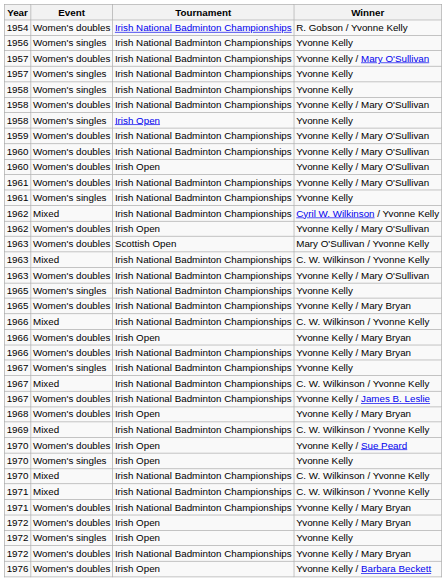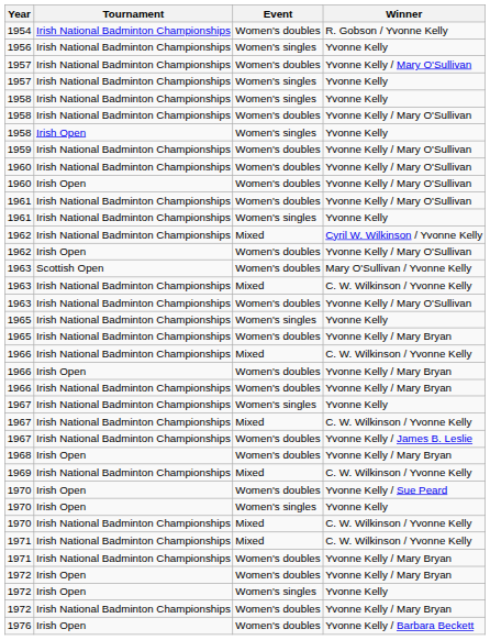 <table class=wikitable style=font-size:90%;>
 <tr>
 <th>Year</th>
+<th>Tournament</th>
 <th>Event</th>
-<th>Tournament</th>
 <th>Winner</th>
 </tr>
 <tr>
 <td>1954</td>
+<td><a href='#'>Irish National Badminton Championships</a></td>
 <td>Women's doubles</td>
-<td><a href='#'>Irish National Badminton Championships</a></td>
 <td>R. Gobson / Yvonne Kelly</td>
 </tr>
 <tr>
 <td>1956</td>
+<td>Irish National Badminton Championships</td>
 <td>Women's singles</td>
-<td>Irish National Badminton Championships</td>
 <td>Yvonne Kelly</td>
 </tr>
 <tr>
 <td>1957</td>
+<td>Irish National Badminton Championships</td>
 <td>Women's doubles</td>
-<td>Irish National Badminton Championships</td>
 <td>Yvonne Kelly / <a href='#'>Mary O'Sullivan</a></td>
 </tr>
 <tr>
 <td>1957</td>
+<td>Irish National Badminton Championships</td>
 <td>Women's singles</td>
-<td>Irish National Badminton Championships</td>
 <td>Yvonne Kelly</td>
 </tr>
 <tr>
 <td>1958</td>
+<td>Irish National Badminton Championships</td>
 <td>Women's singles</td>
-<td>Irish National Badminton Championships</td>
 <td>Yvonne Kelly</td>
 </tr>
 <tr>
 <td>1958</td>
+<td>Irish National Badminton Championships</td>
 <td>Women's doubles</td>
-<td>Irish National Badminton Championships</td>
 <td>Yvonne Kelly / Mary O'Sullivan</td>
 </tr>
 <tr>
 <td>1958</td>
+<td><a href='#'>Irish Open</a></td>
 <td>Women's singles</td>
-<td><a href='#'>Irish Open</a></td>
 <td>Yvonne Kelly</td>
 </tr>
 <tr>
 <td>1959</td>
+<td>Irish National Badminton Championships</td>
 <td>Women's doubles</td>
-<td>Irish National Badminton Championships</td>
 <td>Yvonne Kelly / Mary O'Sullivan</td>
 </tr>
 <tr>
 <td>1960</td>
+<td>Irish National Badminton Championships</td>
 <td>Women's doubles</td>
-<td>Irish National Badminton Championships</td>
 <td>Yvonne Kelly / Mary O'Sullivan</td>
 </tr>
 <tr>
 <td>1960</td>
+<td>Irish Open</td>
 <td>Women's doubles</td>
-<td>Irish Open</td>
 <td>Yvonne Kelly / Mary O'Sullivan</td>
 </tr>
 <tr>
 <td>1961</td>
+<td>Irish National Badminton Championships</td>
 <td>Women's doubles</td>
-<td>Irish National Badminton Championships</td>
 <td>Yvonne Kelly / Mary O'Sullivan</td>
 </tr>
 <tr>
 <td>1961</td>
+<td>Irish National Badminton Championships</td>
 <td>Women's singles</td>
-<td>Irish National Badminton Championships</td>
 <td>Yvonne Kelly</td>
 </tr>
 <tr>
 <td>1962</td>
+<td>Irish National Badminton Championships</td>
 <td>Mixed</td>
-<td>Irish National Badminton Championships</td>
 <td><a href='#'>Cyril W. Wilkinson</a> / Yvonne Kelly</td>
 </tr>
 <tr>
 <td>1962</td>
+<td>Irish Open</td>
 <td>Women's doubles</td>
-<td>Irish Open</td>
 <td>Yvonne Kelly / Mary O'Sullivan</td>
 </tr>
 <tr>
 <td>1963</td>
+<td>Scottish Open</td>
 <td>Women's doubles</td>
-<td>Scottish Open</td>
 <td>Mary O'Sullivan / Yvonne Kelly</td>
 </tr>
 <tr>
 <td>1963</td>
+<td>Irish National Badminton Championships</td>
 <td>Mixed</td>
-<td>Irish National Badminton Championships</td>
 <td>C. W. Wilkinson / Yvonne Kelly</td>
 </tr>
 <tr>
 <td>1963</td>
+<td>Irish National Badminton Championships</td>
 <td>Women's doubles</td>
-<td>Irish National Badminton Championships</td>
 <td>Yvonne Kelly / Mary O'Sullivan</td>
 </tr>
 <tr>
 <td>1965</td>
+<td>Irish National Badminton Championships</td>
 <td>Women's singles</td>
-<td>Irish National Badminton Championships</td>
 <td>Yvonne Kelly</td>
 </tr>
 <tr>
 <td>1965</td>
+<td>Irish National Badminton Championships</td>
 <td>Women's doubles</td>
-<td>Irish National Badminton Championships</td>
 <td>Yvonne Kelly / Mary Bryan</td>
 </tr>
 <tr>
 <td>1966</td>
+<td>Irish National Badminton Championships</td>
 <td>Mixed</td>
-<td>Irish National Badminton Championships</td>
 <td>C. W. Wilkinson / Yvonne Kelly</td>
 </tr>
 <tr>
 <td>1966</td>
+<td>Irish Open</td>
 <td>Women's doubles</td>
-<td>Irish Open</td>
 <td>Yvonne Kelly / Mary Bryan</td>
 </tr>
 <tr>
 <td>1966</td>
+<td>Irish National Badminton Championships</td>
 <td>Women's doubles</td>
-<td>Irish National Badminton Championships</td>
 <td>Yvonne Kelly / Mary Bryan</td>
 </tr>
 <tr>
 <td>1967</td>
+<td>Irish National Badminton Championships</td>
 <td>Women's singles</td>
-<td>Irish National Badminton Championships</td>
 <td>Yvonne Kelly</td>
 </tr>
 <tr>
 <td>1967</td>
+<td>Irish National Badminton Championships</td>
 <td>Mixed</td>
-<td>Irish National Badminton Championships</td>
 <td>C. W. Wilkinson / Yvonne Kelly</td>
 </tr>
 <tr>
 <td>1967</td>
+<td>Irish National Badminton Championships</td>
 <td>Women's doubles</td>
-<td>Irish National Badminton Championships</td>
 <td>Yvonne Kelly / <a href='#'>James B. Leslie</a></td>
 </tr>
 <tr>
 <td>1968</td>
+<td>Irish Open</td>
 <td>Women's doubles</td>
-<td>Irish Open</td>
 <td>Yvonne Kelly / Mary Bryan</td>
 </tr>
 <tr>
 <td>1969</td>
+<td>Irish National Badminton Championships</td>
 <td>Mixed</td>
-<td>Irish National Badminton Championships</td>
 <td>C. W. Wilkinson / Yvonne Kelly</td>
 </tr>
 <tr>
 <td>1970</td>
+<td>Irish Open</td>
 <td>Women's doubles</td>
-<td>Irish Open</td>
 <td>Yvonne Kelly / <a href='#'>Sue Peard</a></td>
 </tr>
 <tr>
 <td>1970</td>
+<td>Irish Open</td>
 <td>Women's singles</td>
-<td>Irish Open</td>
 <td>Yvonne Kelly</td>
 </tr>
 <tr>
 <td>1970</td>
+<td>Irish National Badminton Championships</td>
 <td>Mixed</td>
-<td>Irish National Badminton Championships</td>
 <td>C. W. Wilkinson / Yvonne Kelly</td>
 </tr>
 <tr>
 <td>1971</td>
+<td>Irish National Badminton Championships</td>
 <td>Mixed</td>
-<td>Irish National Badminton Championships</td>
 <td>C. W. Wilkinson / Yvonne Kelly</td>
 </tr>
 <tr>
 <td>1971</td>
+<td>Irish National Badminton Championships</td>
 <td>Women's doubles</td>
-<td>Irish National Badminton Championships</td>
 <td>Yvonne Kelly / Mary Bryan</td>
 </tr>
 <tr>
 <td>1972</td>
+<td>Irish Open</td>
 <td>Women's doubles</td>
-<td>Irish Open</td>
 <td>Yvonne Kelly / Mary Bryan</td>
 </tr>
 <tr>
 <td>1972</td>
+<td>Irish Open</td>
 <td>Women's singles</td>
-<td>Irish Open</td>
 <td>Yvonne Kelly</td>
 </tr>
 <tr>
 <td>1972</td>
+<td>Irish National Badminton Championships</td>
 <td>Women's doubles</td>
-<td>Irish National Badminton Championships</td>
 <td>Yvonne Kelly / Mary Bryan</td>
 </tr>
 <tr>
 <td>1976</td>
+<td>Irish Open</td>
 <td>Women's doubles</td>
-<td>Irish Open</td>
 <td>Yvonne Kelly / <a href='#'>Barbara Beckett</a></td>
 </tr>
 </table>
